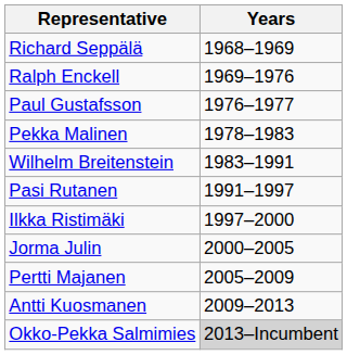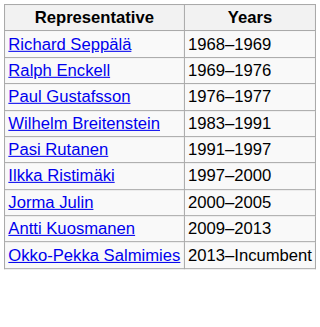 <table class="wikitable sortable">
 <tr>
 <th>Representative</th>
 <th>Years</th>
 </tr>
 <tr>
 <td><a href='#'>Richard Seppälä</a></td>
 <td>1968–1969</td>
 </tr>
 <tr>
 <td><a href='#'>Ralph Enckell</a></td>
 <td>1969–1976</td>
 </tr>
 <tr>
 <td><a href='#'>Paul Gustafsson</a></td>
 <td>1976–1977</td>
 </tr>
 <tr>
-<td><a href='#'>Pekka Malinen</a></td>
-<td>1978–1983</td>
-</tr>
-<tr>
 <td><a href='#'>Wilhelm Breitenstein</a></td>
 <td>1983–1991</td>
 </tr>
 <tr>
 <td><a href='#'>Pasi Rutanen</a></td>
 <td>1991–1997</td>
 </tr>
 <tr>
 <td><a href='#'>Ilkka Ristimäki</a></td>
 <td>1997–2000</td>
 </tr>
 <tr>
 <td><a href='#'>Jorma Julin</a></td>
 <td>2000–2005</td>
 </tr>
 <tr>
-<td><a href='#'>Pertti Majanen</a></td>
-<td>2005–2009</td>
-</tr>
-<tr>
 <td><a href='#'>Antti Kuosmanen</a></td>
 <td>2009–2013</td>
 </tr>
 <tr>
 <td><a href='#'>Okko-Pekka Salmimies</a></td>
-<td style="background: lightgrey;">2013–Incumbent</td>
+<td>2013–Incumbent</td>
 </tr>
 </table>
